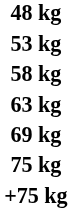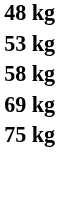 <table>
 <tr>
 <th scope="row">48 kg<br></th>
 <td></td>
 <td></td>
 <td></td>
 </tr>
 <tr>
 <th scope="row">53 kg<br></th>
 <td></td>
 <td></td>
 <td></td>
 </tr>
 <tr>
 <th scope="row">58 kg<br></th>
 <td></td>
 <td></td>
 <td></td>
 </tr>
 <tr>
-<th scope="row">63 kg<br></th>
-<td></td>
-<td></td>
-<td></td>
-</tr>
-<tr>
 <th scope="row">69 kg<br></th>
 <td></td>
 <td></td>
 <td></td>
 </tr>
 <tr>
 <th scope="row">75 kg<br></th>
 <td></td>
 <td></td>
 <td></td>
 </tr>
-<tr>
-<th scope="row">+75 kg<br></th>
-<td></td>
-<td></td>
-<td></td>
-</tr>
 </table>
